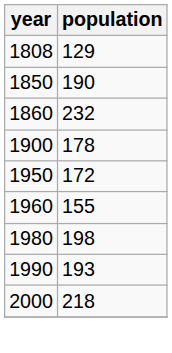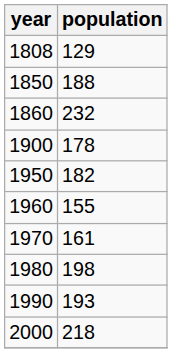 <table class="wikitable">
 <tr>
 <th>year</th>
 <th>population</th>
 </tr>
 <tr>
 <td>1808</td>
 <td>129</td>
 </tr>
 <tr>
 <td>1850</td>
-<td>190</td>
+<td>188</td>
 </tr>
 <tr>
 <td>1860</td>
 <td>232</td>
 </tr>
 <tr>
 <td>1900</td>
 <td>178</td>
 </tr>
 <tr>
 <td>1950</td>
-<td>172</td>
+<td>182</td>
 </tr>
 <tr>
 <td>1960</td>
 <td>155</td>
+</tr>
+<tr>
+<td>1970</td>
+<td>161</td>
 </tr>
 <tr>
 <td>1980</td>
 <td>198</td>
 </tr>
 <tr>
 <td>1990</td>
 <td>193</td>
 </tr>
 <tr>
 <td>2000</td>
 <td>218</td>
 </tr>
 <tr>
 </tr>
 </table>
